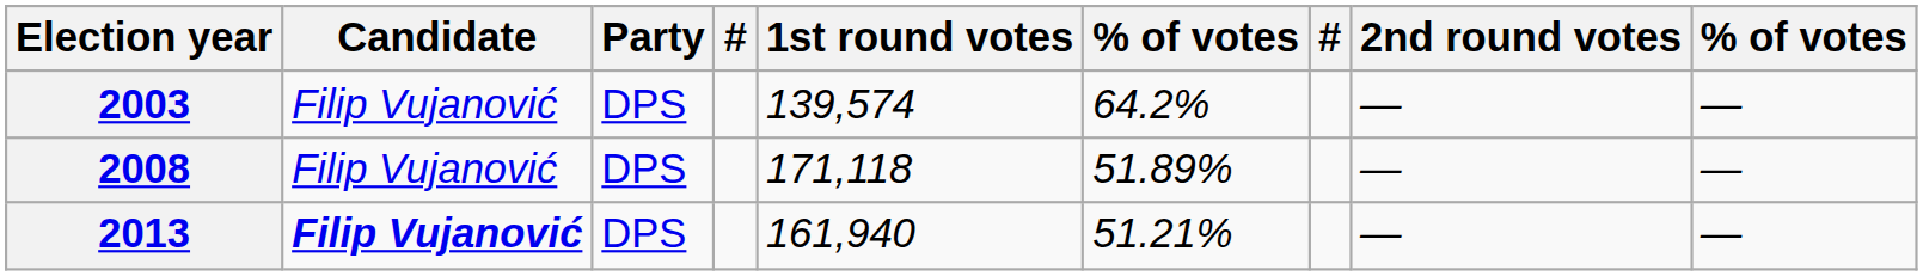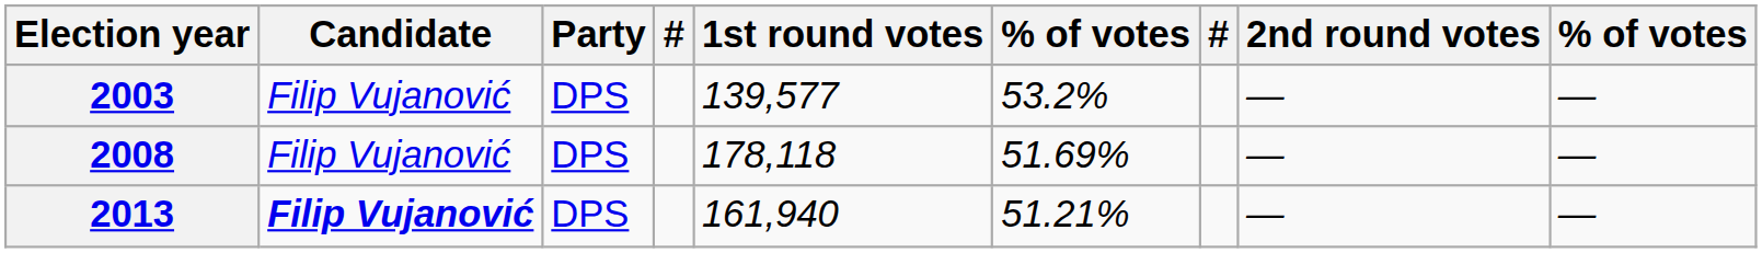 <table class="wikitable">
 <tr>
 <th>Election year</th>
 <th>Candidate</th>
 <th>Party</th>
 <th>#</th>
 <th>1st round votes</th>
 <th>% of votes</th>
 <th>#</th>
 <th>2nd round votes</th>
 <th>% of votes</th>
 </tr>
 <tr>
 <th><a href='#'>2003</a></th>
 <td><em><a href='#'>Filip Vujanović</a></em></td>
 <td><a href='#'>DPS</a></td>
 <td></td>
-<td><em>139,574</em></td>
-<td><em>64.2%</em></td>
+<td><em>139,577</em></td>
+<td><em>53.2%</em></td>
 <td></td>
 <td><em>—</em></td>
 <td><em>—</em></td>
 </tr>
 <tr>
 <th><a href='#'>2008</a></th>
 <td><em><a href='#'>Filip Vujanović</a></em></td>
 <td><a href='#'>DPS</a></td>
 <td></td>
-<td><em>171,118</em></td>
-<td><em>51.89%</em></td>
+<td><em>178,118</em></td>
+<td><em>51.69%</em></td>
 <td></td>
 <td><em>—</em></td>
 <td><em>—</em></td>
 </tr>
 <tr>
 <th><a href='#'>2013</a></th>
 <td><strong><em><a href='#'>Filip Vujanović</a></em></strong></td>
 <td><a href='#'>DPS</a></td>
 <td></td>
 <td><em>161,940</em></td>
 <td><em>51.21%</em></td>
 <td></td>
 <td><em>—</em></td>
 <td><em>—</em></td>
 </tr>
 </table>
